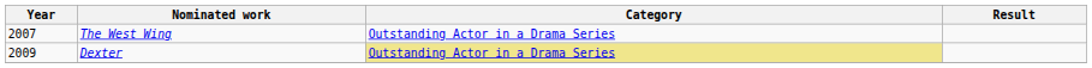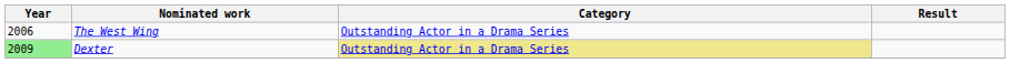 <table width="95%" class="wikitable sortable">
 <tr>
 <th width="5%">Year</th>
 <th width="20%">Nominated work</th>
 <th width="40%">Category</th>
 <th width="10%">Result</th>
 </tr>
 <tr>
-<td>2007</td>
+<td>2006</td>
 <td><em><a href='#'>The West Wing</a></em></td>
 <td><a href='#'>Outstanding Actor in a Drama Series</a></td>
 <td></td>
 </tr>
 <tr>
-<td>2009</td>
+<td style="background: lightgreen;">2009</td>
 <td><em><a href='#'>Dexter</a></em></td>
 <td style="background: khaki;"><a href='#'>Outstanding Actor in a Drama Series</a></td>
 <td></td>
 </tr>
 <tr>
 </tr>
 </table>
